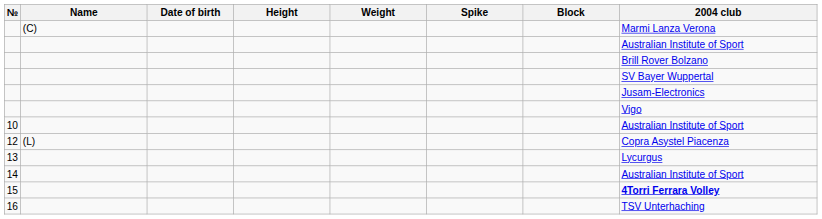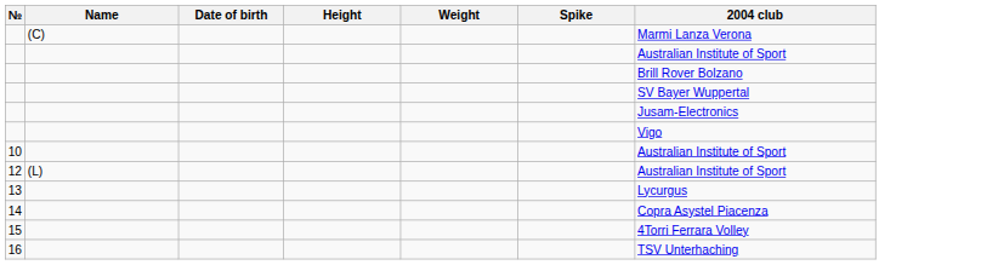 <table class="wikitable sortable" style="font-size:95%; text-align:center;">
 <tr>
 <th>№</th>
 <th style="width:12em">Name</th>
 <th style="width:8em">Date of birth</th>
 <th style="width:9em">Height</th>
 <th style="width:9em">Weight</th>
 <th style="width:9em">Spike</th>
-<th style="width:9em">Block</th>
 <th style="width:19em">2004 club</th>
 </tr>
 <tr>
 <td></td>
 <td style="text-align:left;"> (C)</td>
 <td style="text-align:right;"></td>
-<td></td>
 <td></td>
 <td></td>
 <td></td>
 <td style="text-align:left;"> <a href='#'>Marmi Lanza Verona</a></td>
 </tr>
 <tr>
 <td></td>
 <td style="text-align:left;"></td>
 <td style="text-align:right;"></td>
 <td></td>
 <td></td>
 <td></td>
-<td></td>
 <td style="text-align:left;"> <a href='#'>Australian Institute of Sport</a></td>
 </tr>
 <tr>
 <td></td>
 <td style="text-align:left;"></td>
 <td style="text-align:right;"></td>
-<td></td>
 <td></td>
 <td></td>
 <td></td>
 <td style="text-align:left;"> <a href='#'>Brill Rover Bolzano</a></td>
 </tr>
 <tr>
 <td></td>
 <td style="text-align:left;"></td>
 <td style="text-align:right;"></td>
 <td></td>
 <td></td>
 <td></td>
-<td></td>
 <td style="text-align:left;"> <a href='#'>SV Bayer Wuppertal</a></td>
 </tr>
 <tr>
 <td></td>
 <td style="text-align:left;"></td>
 <td style="text-align:right;"></td>
-<td></td>
 <td></td>
 <td></td>
 <td></td>
 <td style="text-align:left;"> <a href='#'>Jusam-Electronics</a></td>
 </tr>
 <tr>
 <td></td>
 <td style="text-align:left;"></td>
 <td style="text-align:right;"></td>
 <td></td>
 <td></td>
 <td></td>
-<td></td>
 <td style="text-align:left;"> <a href='#'>Vigo</a></td>
 </tr>
 <tr>
 <td>10</td>
 <td style="text-align:left;"></td>
 <td style="text-align:right;"></td>
-<td></td>
 <td></td>
 <td></td>
 <td></td>
 <td style="text-align:left;"> <a href='#'>Australian Institute of Sport</a></td>
 </tr>
 <tr>
 <td>12</td>
 <td style="text-align:left;"> (L)</td>
 <td style="text-align:right;"></td>
 <td></td>
 <td></td>
 <td></td>
-<td></td>
-<td style="text-align:left;"> <a href='#'>Copra Asystel Piacenza</a></td>
+<td style="text-align:left;"> <a href='#'>Australian Institute of Sport</a></td>
 </tr>
 <tr>
 <td>13</td>
 <td style="text-align:left;"></td>
 <td style="text-align:right;"></td>
-<td></td>
 <td></td>
 <td></td>
 <td></td>
 <td style="text-align:left;"> <a href='#'>Lycurgus</a></td>
 </tr>
 <tr>
 <td>14</td>
 <td style="text-align:left;"></td>
 <td style="text-align:right;"></td>
 <td></td>
 <td></td>
 <td></td>
-<td></td>
-<td style="text-align:left;"> <a href='#'>Australian Institute of Sport</a></td>
+<td style="text-align:left;"> <a href='#'>Copra Asystel Piacenza</a></td>
 </tr>
 <tr>
 <td>15</td>
 <td style="text-align:left;"></td>
 <td style="text-align:right;"></td>
 <td></td>
 <td></td>
 <td></td>
-<td></td>
-<td style="text-align:left;"><strong> <a href='#'>4Torri Ferrara Volley</a></strong></td>
+<td style="text-align:left;"> <a href='#'>4Torri Ferrara Volley</a></td>
 </tr>
 <tr>
 <td>16</td>
 <td style="text-align:left;"></td>
 <td style="text-align:right;"></td>
 <td></td>
 <td></td>
 <td></td>
-<td></td>
 <td style="text-align:left;"> <a href='#'>TSV Unterhaching</a></td>
 </tr>
 </table>
